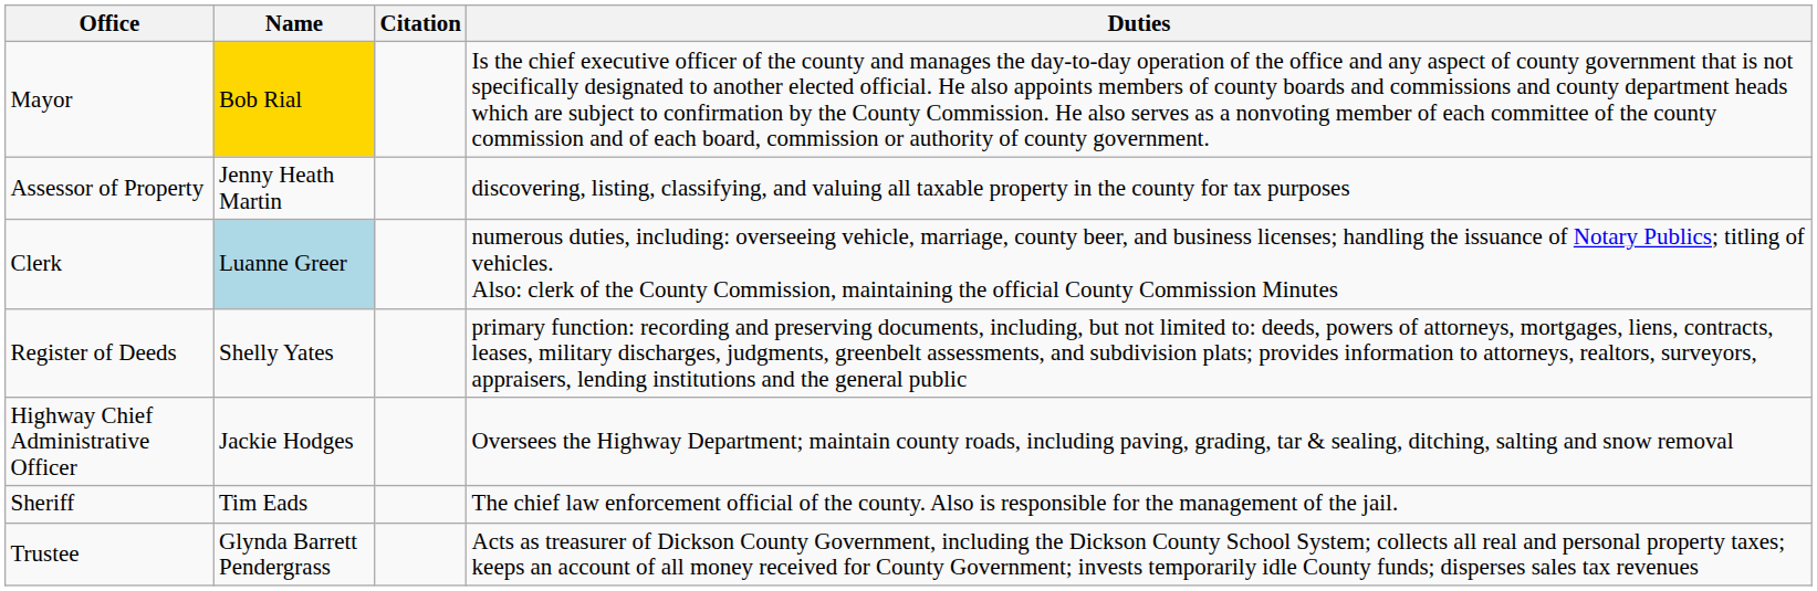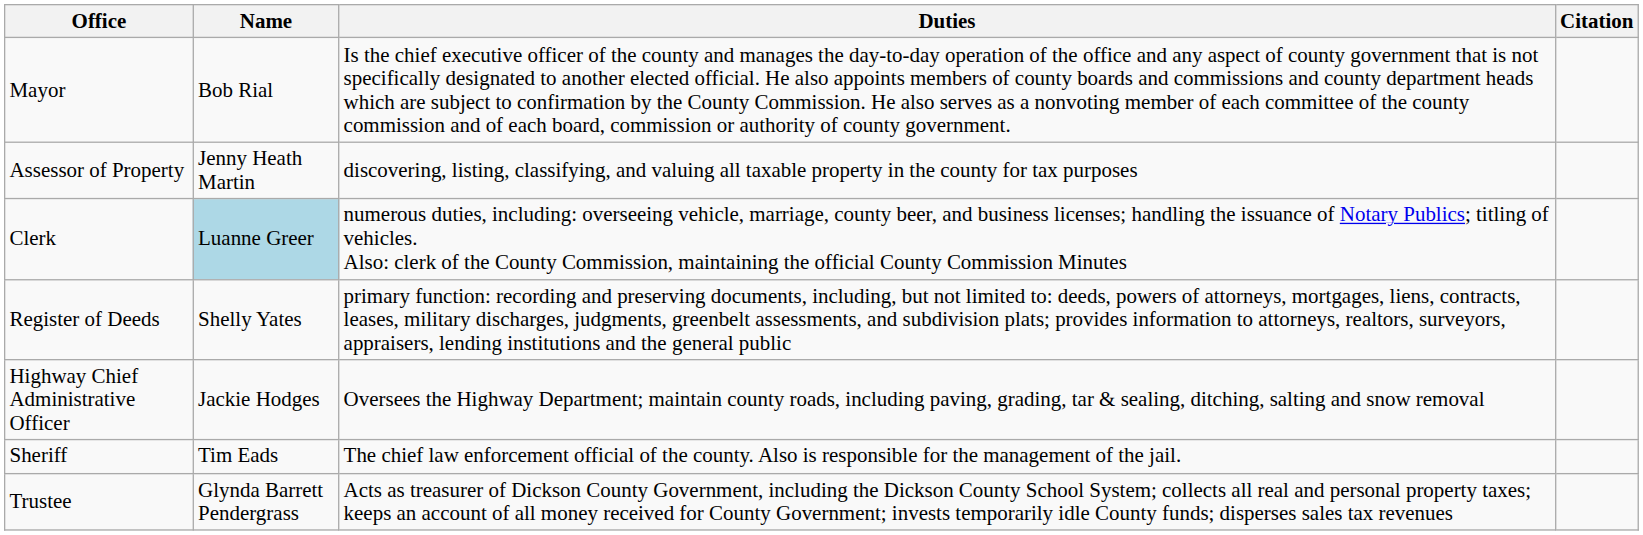 <table class="wikitable">
 <tr>
 <th>Office</th>
 <th>Name</th>
+<th>Duties</th>
 <th>Citation</th>
-<th>Duties</th>
 </tr>
 <tr>
 <td>Mayor</td>
-<td style="background: gold;">Bob Rial</td>
+<td>Bob Rial</td>
+<td>Is the chief executive officer of the county and manages the day-to-day operation of the office and any aspect of county government that is not specifically designated to another elected official. He also appoints members of county boards and commissions and county department heads which are subject to confirmation by the County Commission. He also serves as a nonvoting member of each committee of the county commission and of each board, commission or authority of county government.</td>
 <td></td>
-<td>Is the chief executive officer of the county and manages the day-to-day operation of the office and any aspect of county government that is not specifically designated to another elected official. He also appoints members of county boards and commissions and county department heads which are subject to confirmation by the County Commission. He also serves as a nonvoting member of each committee of the county commission and of each board, commission or authority of county government.</td>
 </tr>
 <tr>
 <td>Assessor of Property</td>
 <td>Jenny Heath Martin</td>
+<td>discovering, listing, classifying, and valuing all taxable property in the county for tax purposes</td>
 <td></td>
-<td>discovering, listing, classifying, and valuing all taxable property in the county for tax purposes</td>
 </tr>
 <tr>
 <td>Clerk</td>
 <td style="background: lightblue;">Luanne Greer</td>
+<td>numerous duties, including: overseeing vehicle, marriage, county beer, and business licenses; handling the issuance of <a href='#'>Notary Publics</a>; titling of vehicles.<br>Also: clerk of the County Commission, maintaining the official County Commission Minutes</td>
 <td></td>
-<td>numerous duties, including: overseeing vehicle, marriage, county beer, and business licenses; handling the issuance of <a href='#'>Notary Publics</a>; titling of vehicles.<br>Also: clerk of the County Commission, maintaining the official County Commission Minutes</td>
 </tr>
 <tr>
 <td>Register of Deeds</td>
 <td>Shelly Yates</td>
+<td>primary function: recording and preserving documents, including, but not limited to: deeds, powers of attorneys, mortgages, liens, contracts, leases, military discharges, judgments, greenbelt assessments, and subdivision plats; provides information to attorneys, realtors, surveyors, appraisers, lending institutions and the general public</td>
 <td></td>
-<td>primary function: recording and preserving documents, including, but not limited to: deeds, powers of attorneys, mortgages, liens, contracts, leases, military discharges, judgments, greenbelt assessments, and subdivision plats; provides information to attorneys, realtors, surveyors, appraisers, lending institutions and the general public</td>
 </tr>
 <tr>
 <td>Highway Chief Administrative Officer</td>
 <td>Jackie Hodges</td>
+<td>Oversees the Highway Department; maintain county roads, including paving, grading, tar & sealing, ditching, salting and snow removal</td>
 <td></td>
-<td>Oversees the Highway Department; maintain county roads, including paving, grading, tar & sealing, ditching, salting and snow removal</td>
 </tr>
 <tr>
 <td>Sheriff</td>
 <td>Tim Eads</td>
+<td>The chief law enforcement official of the county. Also is responsible for the management of the jail.</td>
 <td></td>
-<td>The chief law enforcement official of the county. Also is responsible for the management of the jail.</td>
 </tr>
 <tr>
 <td>Trustee</td>
 <td>Glynda Barrett Pendergrass</td>
+<td>Acts as treasurer of Dickson County Government, including the Dickson County School System; collects all real and personal property taxes; keeps an account of all money received for County Government; invests temporarily idle County funds; disperses sales tax revenues</td>
 <td></td>
-<td>Acts as treasurer of Dickson County Government, including the Dickson County School System; collects all real and personal property taxes; keeps an account of all money received for County Government; invests temporarily idle County funds; disperses sales tax revenues</td>
 </tr>
 </table>
